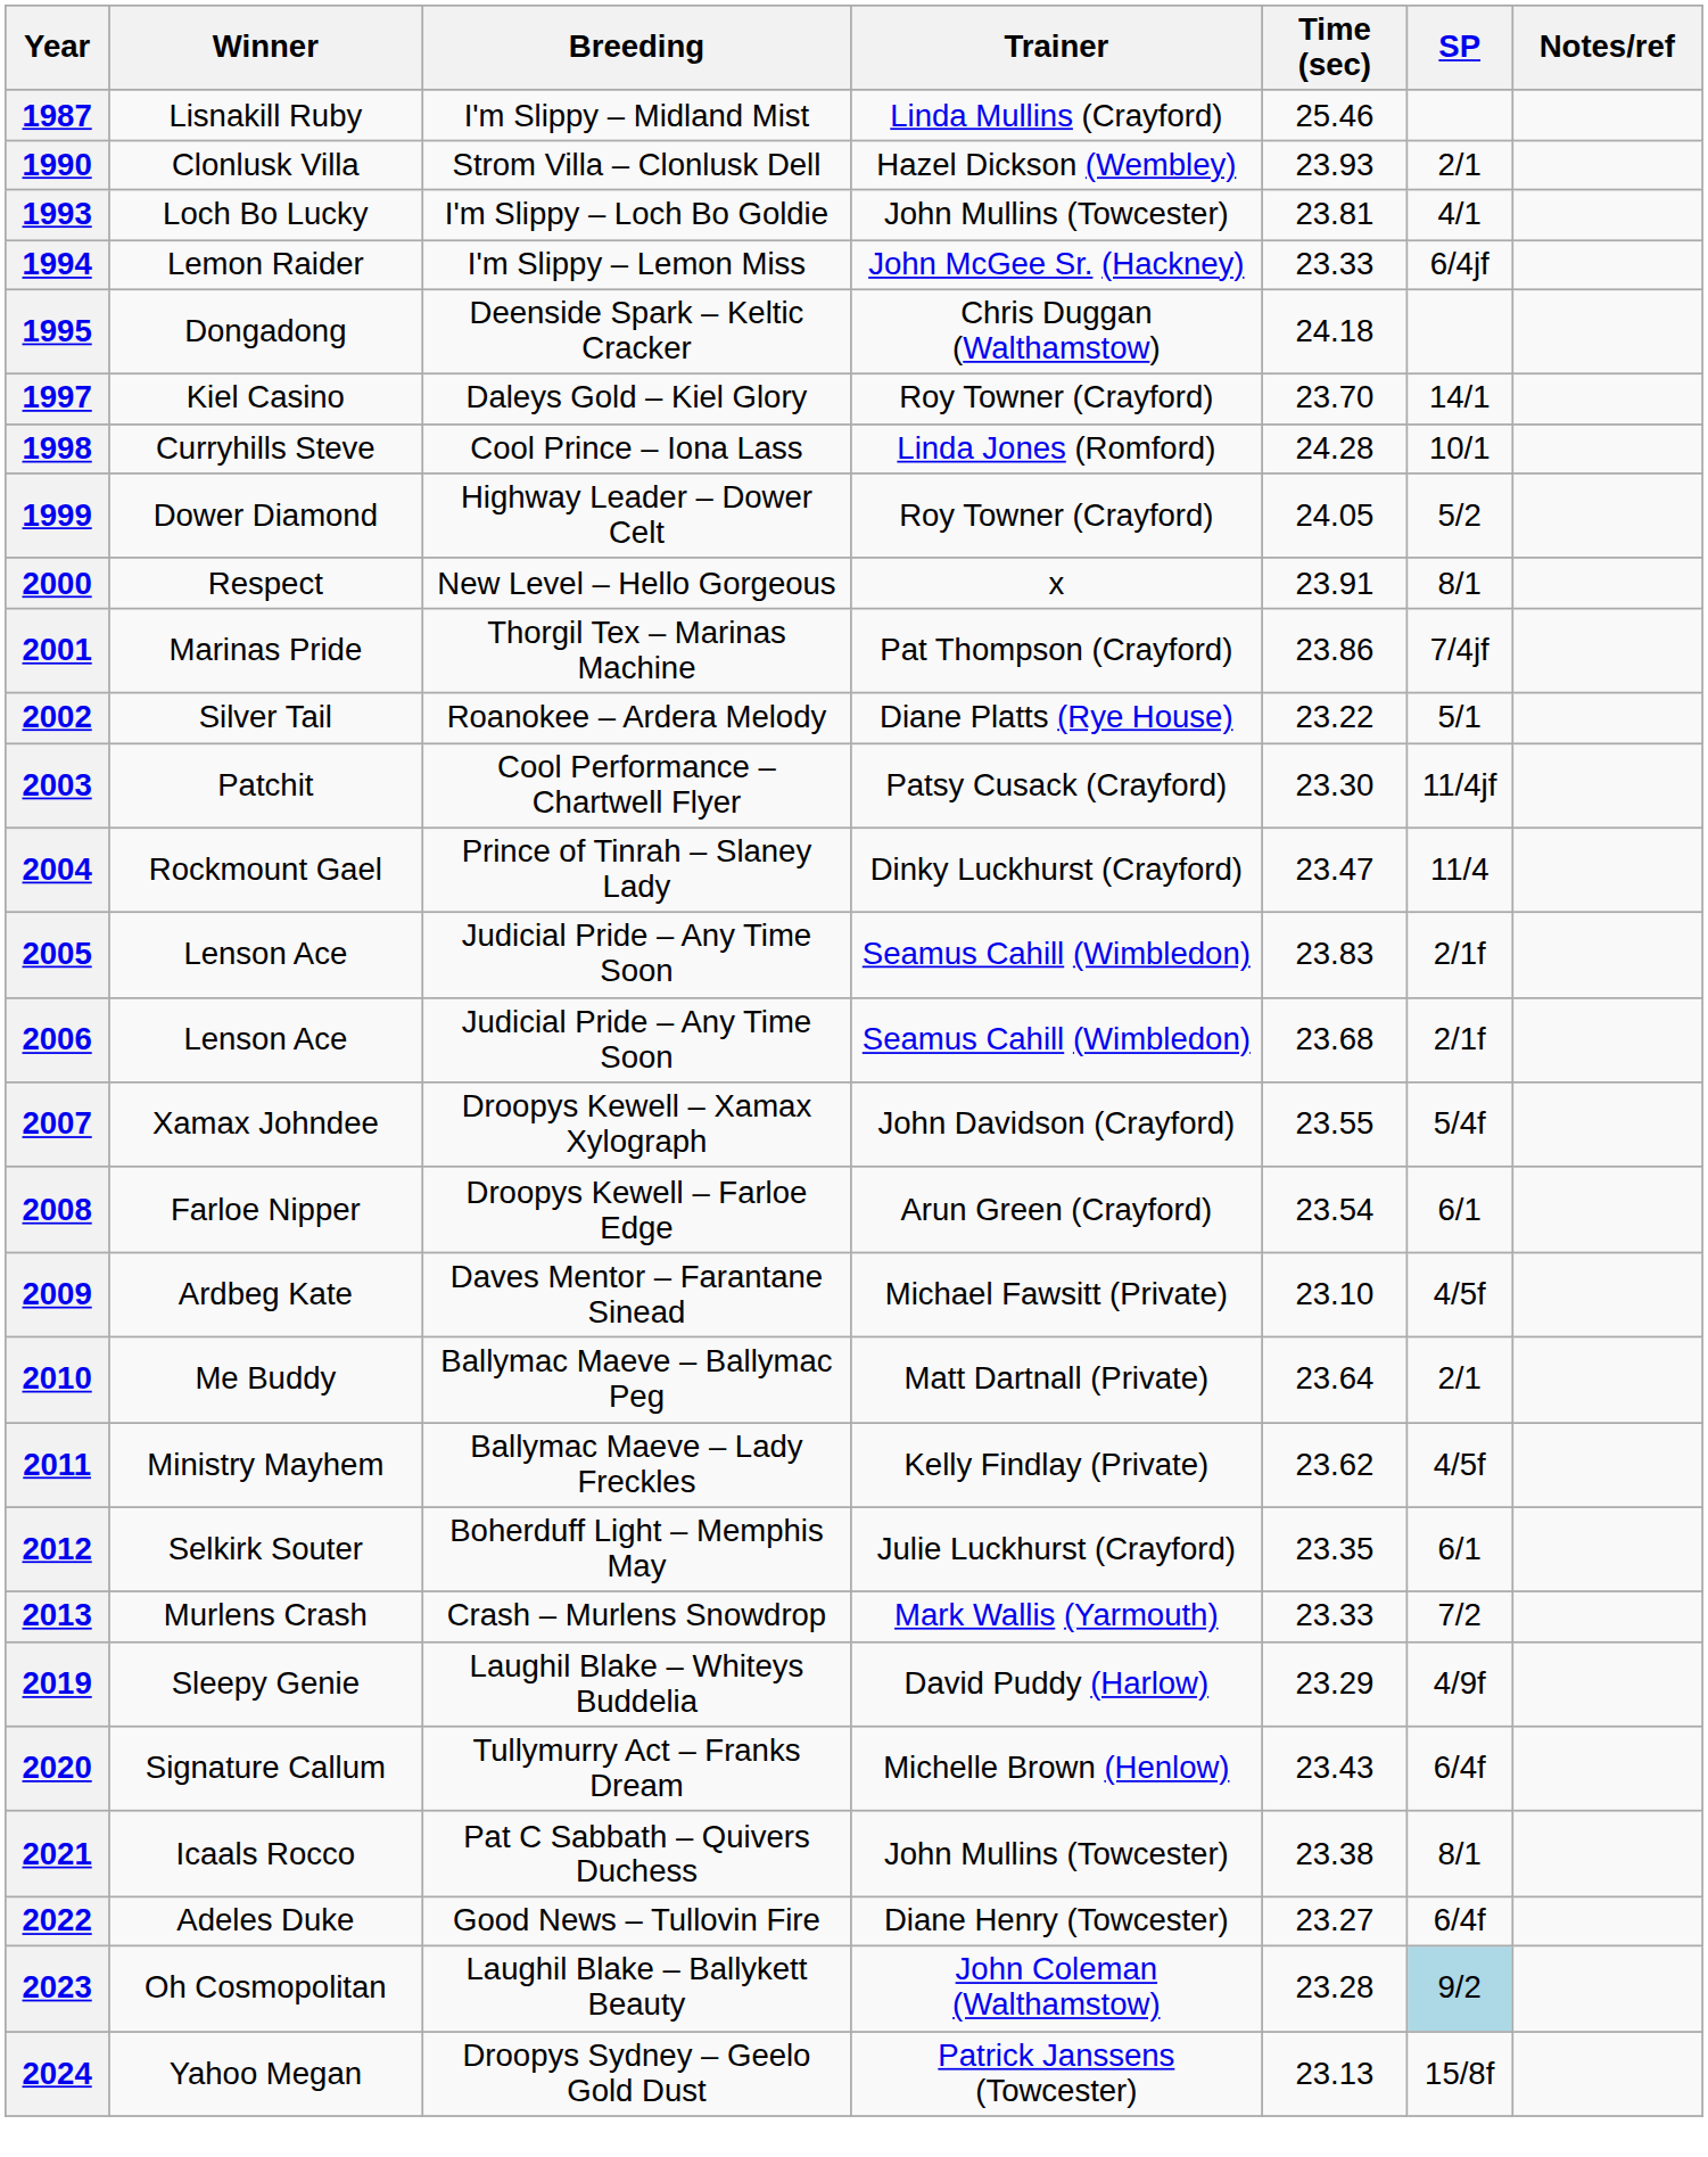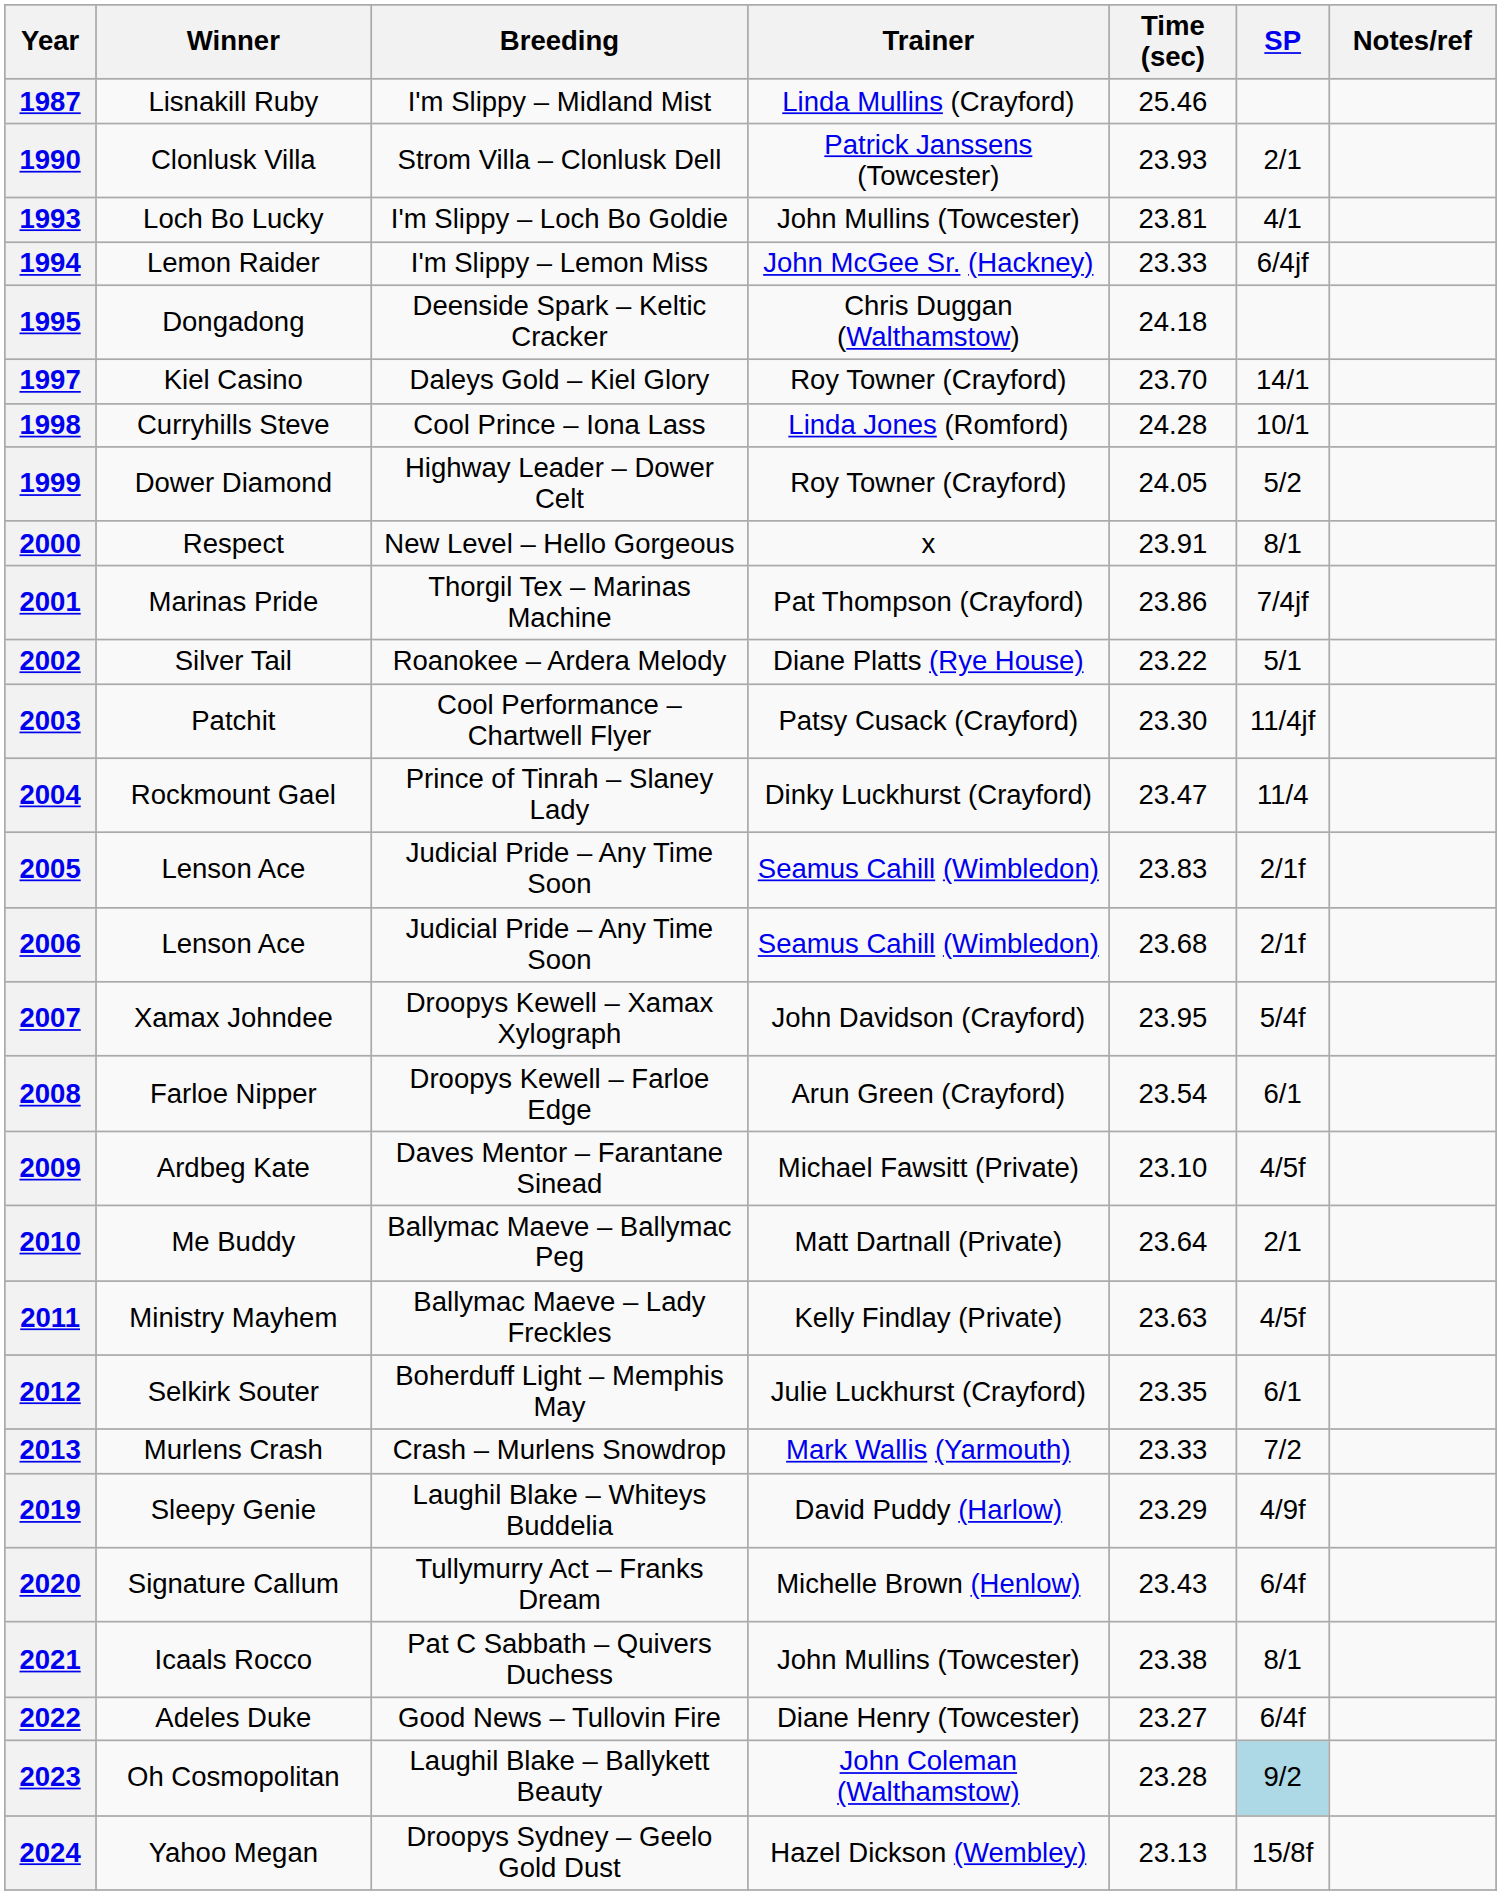 <table class="wikitable collapsible collapsed" style="text-align:center">
 <tr>
 <th width=50>Year</th>
 <th width=180>Winner</th>
 <th width=270>Breeding</th>
 <th width=250>Trainer</th>
 <th width=80>Time<br>(sec)</th>
 <th width=50><a href='#'>SP</a></th>
 <th width=100>Notes/ref</th>
 </tr>
 <tr>
 <th><a href='#'>1987</a></th>
 <td>Lisnakill Ruby</td>
 <td>I'm Slippy – Midland Mist</td>
 <td><a href='#'>Linda Mullins</a> (Crayford)</td>
 <td>25.46</td>
 <td></td>
 <td></td>
 </tr>
 <tr>
 <th><a href='#'>1990</a></th>
 <td>Clonlusk Villa</td>
 <td>Strom Villa – Clonlusk Dell</td>
-<td>Hazel Dickson <a href='#'>(Wembley)</a></td>
+<td><a href='#'>Patrick Janssens</a> (Towcester)</td>
 <td>23.93</td>
 <td>2/1</td>
 </tr>
 <tr>
 <th><a href='#'>1993</a></th>
 <td>Loch Bo Lucky</td>
 <td>I'm Slippy – Loch Bo Goldie</td>
 <td>John  Mullins (Towcester)</td>
 <td>23.81</td>
 <td>4/1</td>
 <td></td>
 </tr>
 <tr>
 <th><a href='#'>1994</a></th>
 <td>Lemon Raider</td>
 <td>I'm Slippy – Lemon Miss</td>
 <td><a href='#'>John McGee Sr.</a> <a href='#'>(Hackney)</a></td>
 <td>23.33</td>
 <td>6/4jf</td>
 <td></td>
 </tr>
 <tr>
 <th><a href='#'>1995</a></th>
 <td>Dongadong</td>
 <td>Deenside Spark – Keltic Cracker</td>
 <td>Chris Duggan (<a href='#'>Walthamstow</a>)</td>
 <td>24.18</td>
 <td></td>
 <td></td>
 </tr>
 <tr>
 <th><a href='#'>1997</a></th>
 <td>Kiel Casino</td>
 <td>Daleys Gold – Kiel Glory</td>
 <td>Roy Towner (Crayford)</td>
 <td>23.70</td>
 <td>14/1</td>
 <td></td>
 </tr>
 <tr>
 <th><a href='#'>1998</a></th>
 <td>Curryhills Steve</td>
 <td>Cool Prince – Iona Lass</td>
 <td><a href='#'>Linda Jones</a> (Romford)</td>
 <td>24.28</td>
 <td>10/1</td>
 <td></td>
 </tr>
 <tr>
 <th><a href='#'>1999</a></th>
 <td>Dower Diamond</td>
 <td>Highway Leader – Dower Celt</td>
 <td>Roy Towner (Crayford)</td>
 <td>24.05</td>
 <td>5/2</td>
 <td></td>
 </tr>
 <tr>
 <th><a href='#'>2000</a></th>
 <td>Respect</td>
 <td>New Level – Hello Gorgeous</td>
 <td>x</td>
 <td>23.91</td>
 <td>8/1</td>
 <td></td>
 </tr>
 <tr>
 <th><a href='#'>2001</a></th>
 <td>Marinas Pride</td>
 <td>Thorgil Tex – Marinas Machine</td>
 <td>Pat Thompson (Crayford)</td>
 <td>23.86</td>
 <td>7/4jf</td>
 <td></td>
 </tr>
 <tr>
 <th><a href='#'>2002</a></th>
 <td>Silver Tail</td>
 <td>Roanokee – Ardera Melody</td>
 <td>Diane Platts <a href='#'>(Rye House)</a></td>
 <td>23.22</td>
 <td>5/1</td>
 <td></td>
 </tr>
 <tr>
 <th><a href='#'>2003</a></th>
 <td>Patchit</td>
 <td>Cool Performance – Chartwell Flyer</td>
 <td>Patsy Cusack (Crayford)</td>
 <td>23.30</td>
 <td>11/4jf</td>
 <td></td>
 </tr>
 <tr>
 <th><a href='#'>2004</a></th>
 <td>Rockmount Gael</td>
 <td>Prince of Tinrah – Slaney Lady</td>
 <td>Dinky Luckhurst (Crayford)</td>
 <td>23.47</td>
 <td>11/4</td>
 <td></td>
 </tr>
 <tr>
 <th><a href='#'>2005</a></th>
 <td>Lenson Ace</td>
 <td>Judicial Pride – Any Time Soon</td>
 <td><a href='#'>Seamus Cahill</a> <a href='#'>(Wimbledon)</a></td>
 <td>23.83</td>
 <td>2/1f</td>
 <td></td>
 </tr>
 <tr>
 <th><a href='#'>2006</a></th>
 <td>Lenson Ace</td>
 <td>Judicial Pride – Any Time Soon</td>
 <td><a href='#'>Seamus Cahill</a> <a href='#'>(Wimbledon)</a></td>
 <td>23.68</td>
 <td>2/1f</td>
 <td></td>
 </tr>
 <tr>
 <th><a href='#'>2007</a></th>
 <td>Xamax Johndee</td>
 <td>Droopys Kewell – Xamax Xylograph</td>
 <td>John Davidson (Crayford)</td>
-<td>23.55</td>
+<td>23.95</td>
 <td>5/4f</td>
 <td></td>
 </tr>
 <tr>
 <th><a href='#'>2008</a></th>
 <td>Farloe Nipper</td>
 <td>Droopys Kewell – Farloe Edge</td>
 <td>Arun Green (Crayford)</td>
 <td>23.54</td>
 <td>6/1</td>
 <td></td>
 </tr>
 <tr>
 <th><a href='#'>2009</a></th>
 <td>Ardbeg Kate</td>
 <td>Daves Mentor – Farantane Sinead</td>
 <td>Michael Fawsitt (Private)</td>
 <td>23.10</td>
 <td>4/5f</td>
 <td></td>
 </tr>
 <tr>
 <th><a href='#'>2010</a></th>
 <td>Me Buddy</td>
 <td>Ballymac Maeve – Ballymac Peg</td>
 <td>Matt Dartnall (Private)</td>
 <td>23.64</td>
 <td>2/1</td>
 <td></td>
 </tr>
 <tr>
 <th><a href='#'>2011</a></th>
 <td>Ministry Mayhem</td>
 <td>Ballymac Maeve – Lady Freckles</td>
 <td>Kelly Findlay (Private)</td>
-<td>23.62</td>
+<td>23.63</td>
 <td>4/5f</td>
 <td></td>
 </tr>
 <tr>
 <th><a href='#'>2012</a></th>
 <td>Selkirk Souter</td>
 <td>Boherduff Light – Memphis May</td>
 <td>Julie Luckhurst (Crayford)</td>
 <td>23.35</td>
 <td>6/1</td>
 <td></td>
 </tr>
 <tr>
 <th><a href='#'>2013</a></th>
 <td>Murlens Crash</td>
 <td>Crash – Murlens Snowdrop</td>
 <td><a href='#'>Mark Wallis</a> <a href='#'>(Yarmouth)</a></td>
 <td>23.33</td>
 <td>7/2</td>
 <td></td>
 </tr>
 <tr>
 <th><a href='#'>2019</a></th>
 <td>Sleepy Genie</td>
 <td>Laughil Blake – Whiteys Buddelia</td>
 <td>David Puddy <a href='#'>(Harlow)</a></td>
 <td>23.29</td>
 <td>4/9f</td>
 <td></td>
 </tr>
 <tr>
 <th><a href='#'>2020</a></th>
 <td>Signature Callum</td>
 <td>Tullymurry Act – Franks Dream</td>
 <td>Michelle Brown <a href='#'>(Henlow)</a></td>
 <td>23.43</td>
 <td>6/4f</td>
 <td></td>
 </tr>
 <tr>
 <th><a href='#'>2021</a></th>
 <td>Icaals Rocco</td>
 <td>Pat C Sabbath – Quivers Duchess</td>
 <td>John Mullins (Towcester)</td>
 <td>23.38</td>
 <td>8/1</td>
 <td></td>
 </tr>
 <tr>
 <th><a href='#'>2022</a></th>
 <td>Adeles Duke</td>
 <td>Good News – Tullovin Fire</td>
 <td>Diane Henry (Towcester)</td>
 <td>23.27</td>
 <td>6/4f</td>
 <td></td>
 </tr>
 <tr>
 <th><a href='#'>2023</a></th>
 <td>Oh Cosmopolitan</td>
 <td>Laughil Blake – Ballykett Beauty</td>
 <td><a href='#'>John Coleman</a> <a href='#'>(Walthamstow)</a></td>
 <td>23.28</td>
 <td style="background: lightblue;">9/2</td>
 <td></td>
 </tr>
 <tr>
 <th><a href='#'>2024</a></th>
 <td>Yahoo Megan</td>
 <td>Droopys Sydney – Geelo Gold Dust</td>
-<td><a href='#'>Patrick Janssens</a> (Towcester)</td>
+<td>Hazel Dickson <a href='#'>(Wembley)</a></td>
 <td>23.13</td>
 <td>15/8f</td>
 <td></td>
 </tr>
 </table>
